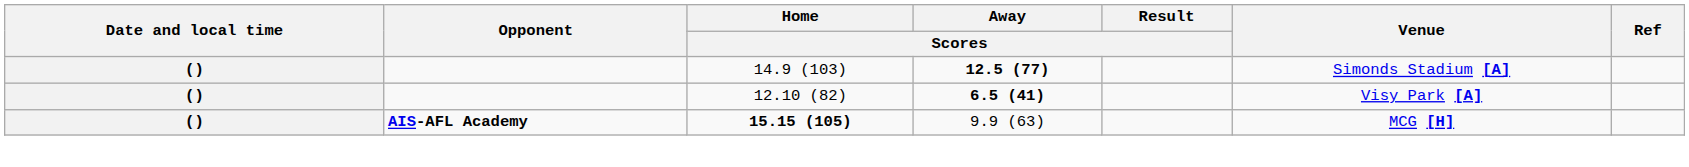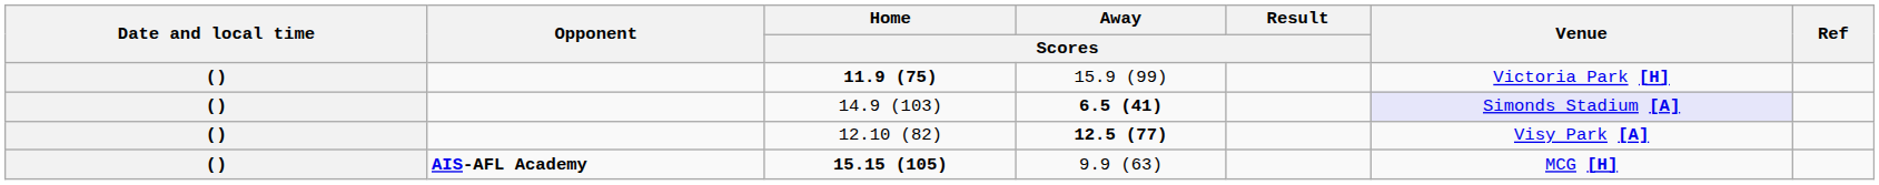 <table class="wikitable plainrowheaders" style="font-size:90%; width:100%; text-align:center;">
 <tr>
 <th scope="col" rowspan="2">Date and local time</th>
 <th scope="col" rowspan="2">Opponent</th>
 <th scope="col">Home</th>
 <th scope="col">Away</th>
 <th scope="col">Result</th>
 <th scope="col" rowspan="2">Venue</th>
 <th scope="col" class="unsortable" rowspan=2>Ref</th>
 </tr>
 <tr>
 <th scope="col" colspan="3">Scores</th>
 </tr>
 <tr>
 <th scope="row"> ()</th>
 <td align=left></td>
+<td><strong>11.9 (75)</strong></td>
+<td>15.9 (99)</td>
+<td></td>
+<td><a href='#'>Victoria Park</a> <a href='#'><strong>[H]</strong></a></td>
+<td></td>
+</tr>
+<tr>
+<th scope="row"> ()</th>
+<td align=left></td>
 <td>14.9 (103)</td>
-<td><strong>12.5 (77)</strong></td>
+<td><strong>6.5 (41)</strong></td>
 <td></td>
-<td><a href='#'>Simonds Stadium</a> <a href='#'><strong>[A]</strong></a></td>
+<td style="background: lavender;"><a href='#'>Simonds Stadium</a> <a href='#'><strong>[A]</strong></a></td>
 <td></td>
 </tr>
 <tr>
 <th scope="row"> ()</th>
 <td align=left></td>
 <td>12.10 (82)</td>
-<td><strong>6.5 (41)</strong></td>
+<td><strong>12.5 (77)</strong></td>
 <td></td>
 <td><a href='#'>Visy Park</a> <a href='#'><strong>[A]</strong></a></td>
 <td></td>
 </tr>
 <tr>
 <th scope="row"> ()</th>
 <td align=left><strong><a href='#'>AIS</a>-AFL Academy</strong></td>
 <td><strong>15.15 (105)</strong></td>
 <td>9.9 (63)</td>
 <td></td>
 <td><a href='#'>MCG</a> <a href='#'><strong>[H]</strong></a></td>
 <td></td>
 </tr>
 </table>
